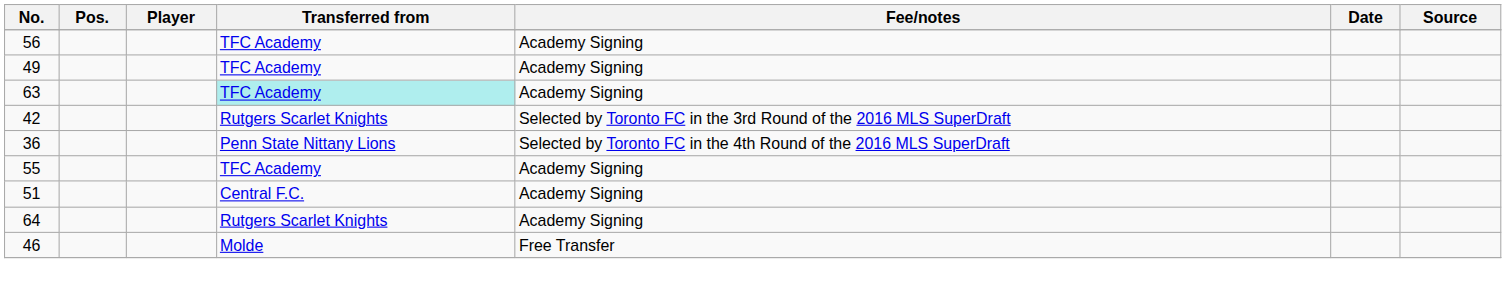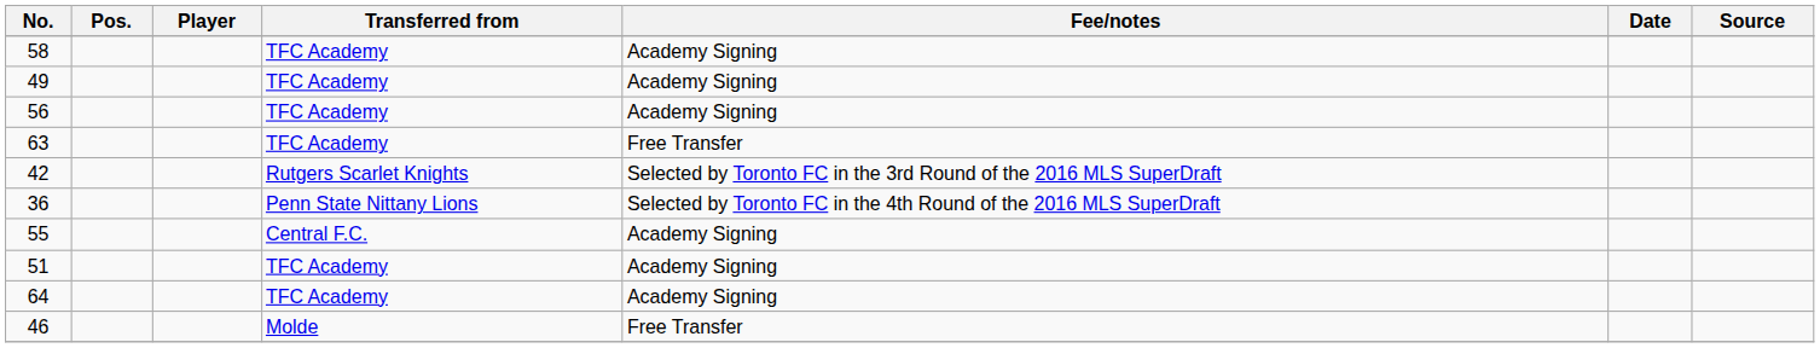 <table class="wikitable sortable" style="width:90%; text-align:center; font-size:95%; text-align:left;">
 <tr>
 <th><strong>No.</strong></th>
 <th><strong>Pos.</strong></th>
 <th><strong>Player</strong></th>
 <th><strong>Transferred from</strong></th>
 <th><strong>Fee/notes</strong></th>
 <th><strong>Date</strong></th>
 <th><strong>Source</strong></th>
 </tr>
 <tr>
 </tr>
 <tr>
-<td align=center>56</td>
+<td align=center>58</td>
 <td align=center></td>
 <td></td>
 <td> <a href='#'>TFC Academy</a></td>
 <td>Academy Signing</td>
 <td></td>
 <td></td>
 </tr>
 <tr>
 <td align=center>49</td>
 <td align=center></td>
 <td></td>
 <td> <a href='#'>TFC Academy</a></td>
 <td>Academy Signing</td>
 <td></td>
 <td></td>
 </tr>
 <tr>
+<td align=center>56</td>
+<td align=center></td>
+<td></td>
+<td> <a href='#'>TFC Academy</a></td>
+<td>Academy Signing</td>
+<td></td>
+<td></td>
+</tr>
+<tr>
 <td align=center>63</td>
 <td align=center></td>
 <td></td>
-<td style="background: paleturquoise;"> <a href='#'>TFC Academy</a></td>
-<td>Academy Signing</td>
+<td> <a href='#'>TFC Academy</a></td>
+<td>Free Transfer</td>
 <td></td>
 <td></td>
 </tr>
 <tr>
 <td align=center>42</td>
 <td align=center></td>
 <td></td>
 <td> <a href='#'>Rutgers Scarlet Knights</a></td>
 <td>Selected by <a href='#'>Toronto FC</a> in the 3rd Round of the <a href='#'>2016 MLS SuperDraft</a></td>
 <td></td>
 <td></td>
 </tr>
 <tr>
 <td align=center>36</td>
 <td align=center></td>
 <td></td>
 <td> <a href='#'>Penn State Nittany Lions</a></td>
 <td>Selected by <a href='#'>Toronto FC</a> in the 4th Round of the <a href='#'>2016 MLS SuperDraft</a></td>
 <td></td>
 <td></td>
 </tr>
 <tr>
 <td align=center>55</td>
 <td align=center></td>
 <td></td>
-<td> <a href='#'>TFC Academy</a></td>
+<td> <a href='#'>Central F.C.</a></td>
 <td>Academy Signing</td>
 <td></td>
 <td></td>
 </tr>
 <tr>
 <td align=center>51</td>
 <td align=center></td>
 <td></td>
-<td> <a href='#'>Central F.C.</a></td>
+<td> <a href='#'>TFC Academy</a></td>
 <td>Academy Signing</td>
 <td></td>
 <td></td>
 </tr>
 <tr>
 <td align=center>64</td>
 <td align=center></td>
 <td></td>
-<td> <a href='#'>Rutgers Scarlet Knights</a></td>
+<td> <a href='#'>TFC Academy</a></td>
 <td>Academy Signing</td>
 <td></td>
 <td></td>
 </tr>
 <tr>
 <td align=center>46</td>
 <td align=center></td>
 <td></td>
 <td> <a href='#'>Molde</a></td>
 <td>Free Transfer</td>
 <td></td>
 <td></td>
 </tr>
 <tr>
 </tr>
 </table>
